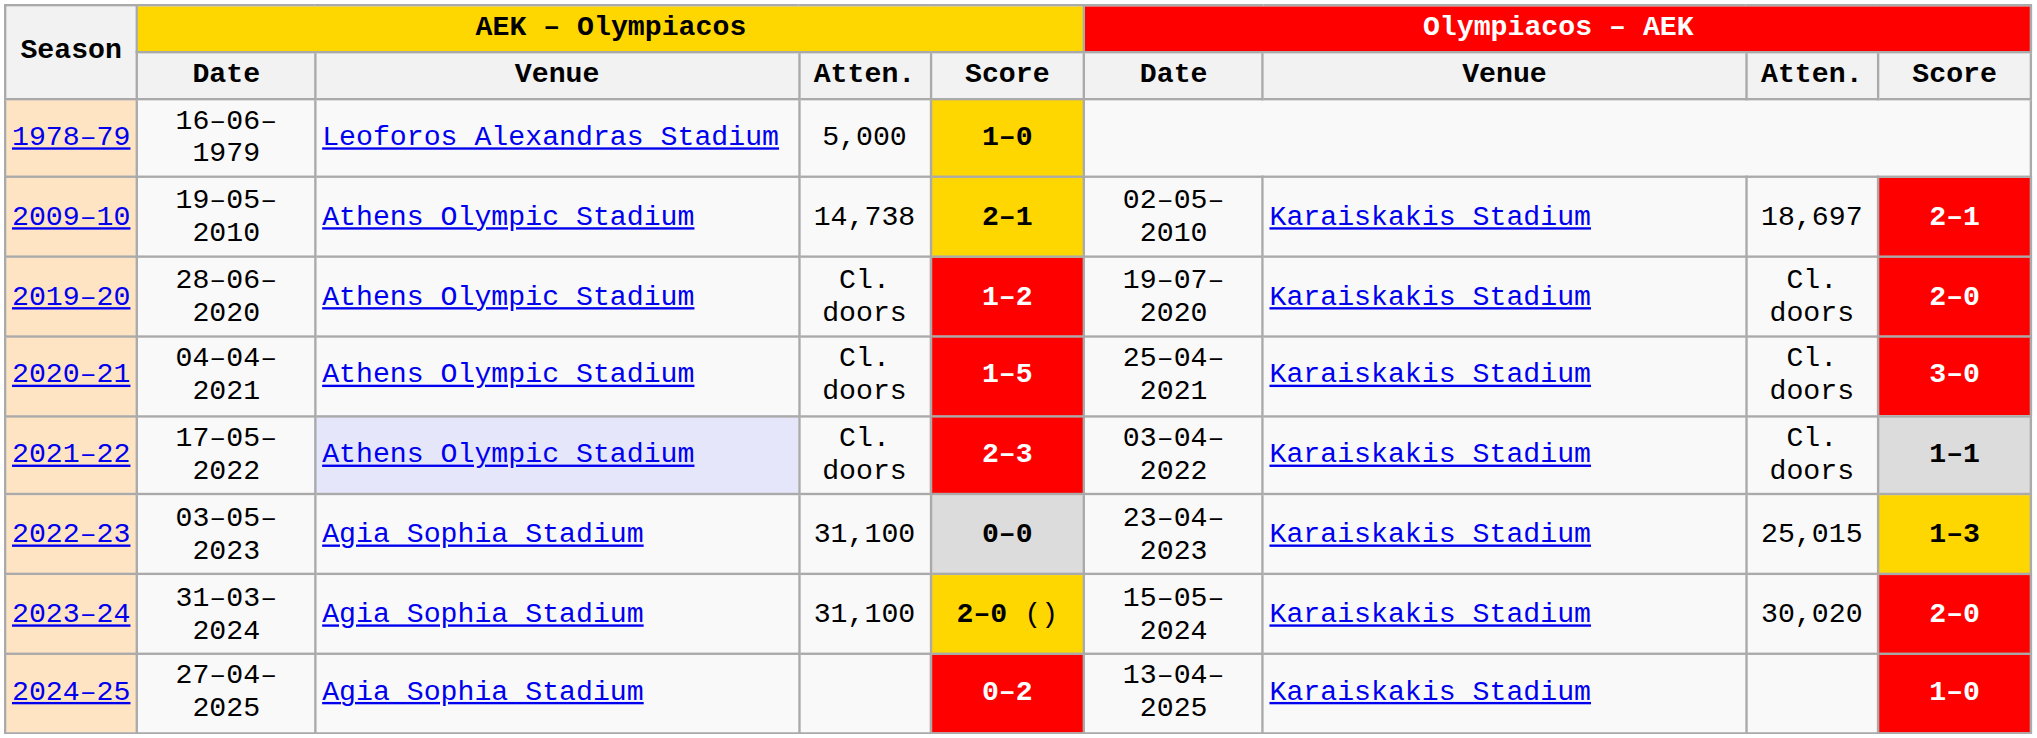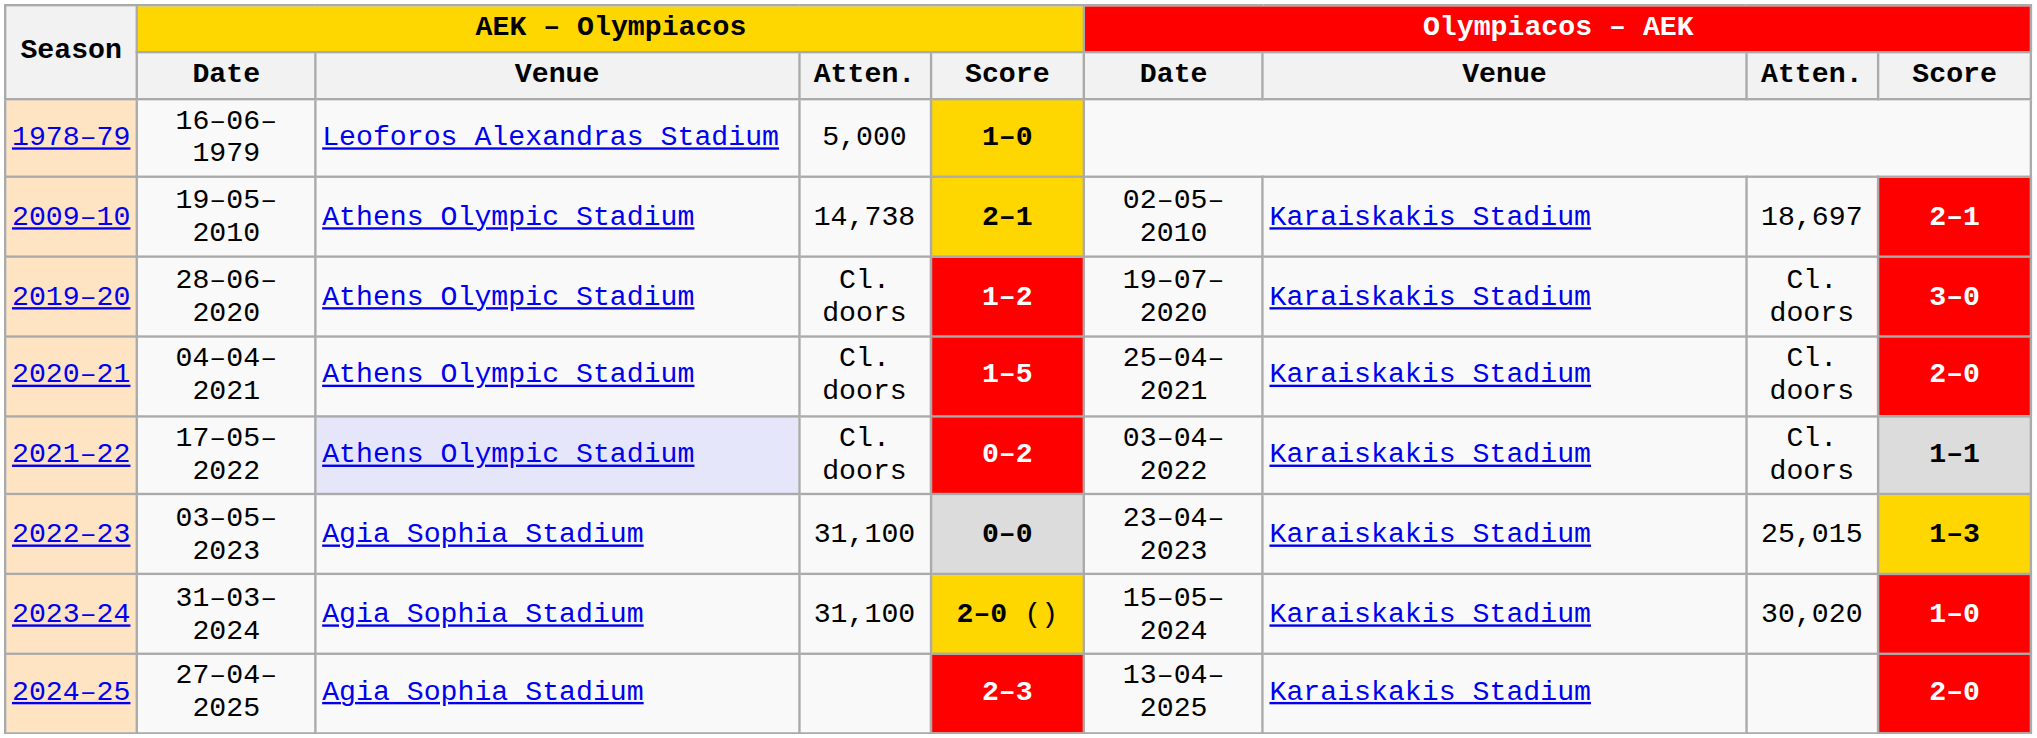 <table class="wikitable" style="text-align: center; font-size: 12px">
 <tr bgcolor=#f5f5f5>
 <th rowspan=2>Season</th>
 <th colspan=4 style="color:black;background:#FFD700">AEK – Olympiacos</th>
 <th colspan=4 style="color:white;background:#FF0000">Olympiacos – AEK</th>
 </tr>
 <tr>
 <th width="70">Date</th>
 <th width="200">Venue</th>
 <th width="50">Atten.</th>
 <th width="60">Score</th>
 <th width="70">Date</th>
 <th width="200">Venue</th>
 <th width="50">Atten.</th>
 <th width="60">Score</th>
 </tr>
 <tr>
 <td bgcolor=#ffe4c4><a href='#'>1978–79</a></td>
 <td>16–06–1979</td>
 <td align="left"><a href='#'>Leoforos Alexandras Stadium</a></td>
 <td>5,000</td>
 <td bgcolor=#FFD700><strong>1–0</strong></td>
 <td colspan=4></td>
 </tr>
 <tr>
 <td bgcolor=#ffe4c4><a href='#'>2009–10</a></td>
 <td>19–05–2010</td>
 <td align="left"><a href='#'>Athens Olympic Stadium</a></td>
 <td>14,738</td>
 <td bgcolor=#FFD700><strong>2–1</strong></td>
 <td>02–05–2010</td>
 <td align="left"><a href='#'>Karaiskakis Stadium</a></td>
 <td>18,697</td>
 <td style="color:white;background:#ff0000"><strong>2–1</strong></td>
 </tr>
 <tr>
 <td bgcolor=#ffe4c4><a href='#'>2019–20</a></td>
 <td>28–06–2020</td>
 <td align="left"><a href='#'>Athens Olympic Stadium</a></td>
 <td>Cl. doors</td>
 <td style="color:white;background:#ff0000"><strong>1–2</strong></td>
 <td>19–07–2020</td>
 <td align="left"><a href='#'>Karaiskakis Stadium</a></td>
 <td>Cl. doors</td>
-<td style="color:white;background:#ff0000"><strong>2–0</strong></td>
+<td style="color:white;background:#ff0000"><strong>3–0</strong></td>
 </tr>
 <tr>
 <td bgcolor=#ffe4c4><a href='#'>2020–21</a></td>
 <td>04–04–2021</td>
 <td align="left"><a href='#'>Athens Olympic Stadium</a></td>
 <td>Cl. doors</td>
 <td style="color:white;background:#ff0000"><strong>1–5</strong></td>
 <td>25–04–2021</td>
 <td align="left"><a href='#'>Karaiskakis Stadium</a></td>
 <td>Cl. doors</td>
-<td style="color:white;background:#ff0000"><strong>3–0</strong></td>
+<td style="color:white;background:#ff0000"><strong>2–0</strong></td>
 </tr>
 <tr>
 <td bgcolor=#ffe4c4><a href='#'>2021–22</a></td>
 <td>17–05–2022</td>
 <td align="left" style="background: lavender;"><a href='#'>Athens Olympic Stadium</a></td>
 <td>Cl. doors</td>
-<td style="color:white;background:#ff0000"><strong>2–3</strong></td>
+<td style="color:white;background:#ff0000"><strong>0–2</strong></td>
 <td>03–04–2022</td>
 <td align="left"><a href='#'>Karaiskakis Stadium</a></td>
 <td>Cl. doors</td>
 <td bgcolor=#dcdcdc><strong>1–1</strong></td>
 </tr>
 <tr>
 <td bgcolor=#ffe4c4><a href='#'>2022–23</a></td>
 <td>03–05–2023</td>
 <td align="left"><a href='#'>Agia Sophia Stadium</a></td>
 <td>31,100</td>
 <td bgcolor=#dcdcdc><strong>0–0</strong></td>
 <td>23–04–2023</td>
 <td align="left"><a href='#'>Karaiskakis Stadium</a></td>
 <td>25,015</td>
 <td bgcolor=#FFD700><strong>1–3</strong></td>
 </tr>
 <tr>
 <td bgcolor=#ffe4c4><a href='#'>2023–24</a></td>
 <td>31–03–2024</td>
 <td align="left"><a href='#'>Agia Sophia Stadium</a></td>
 <td>31,100</td>
 <td bgcolor=#FFD700><strong>2–0</strong> ()</td>
 <td>15–05–2024</td>
 <td align="left"><a href='#'>Karaiskakis Stadium</a></td>
 <td>30,020</td>
-<td style="color:white;background:#ff0000"><strong>2–0</strong></td>
+<td style="color:white;background:#ff0000"><strong>1–0</strong></td>
 </tr>
 <tr>
 <td bgcolor=#ffe4c4><a href='#'>2024–25</a></td>
 <td>27–04–2025</td>
 <td align="left"><a href='#'>Agia Sophia Stadium</a></td>
 <td></td>
-<td style="color:white;background:#ff0000"><strong>0–2</strong></td>
+<td style="color:white;background:#ff0000"><strong>2–3</strong></td>
 <td>13–04–2025</td>
 <td align="left"><a href='#'>Karaiskakis Stadium</a></td>
 <td></td>
-<td style="color:white;background:#ff0000"><strong>1–0</strong></td>
+<td style="color:white;background:#ff0000"><strong>2–0</strong></td>
 </tr>
 <tr>
 </tr>
 </table>
